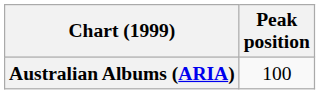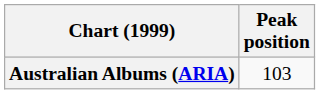 <table class="wikitable plainrowheaders" style="text-align:center">
 <tr>
 <th scope="col">Chart (1999)</th>
 <th scope="col">Peak<br>position</th>
 </tr>
 <tr>
 <th scope="row">Australian Albums (<a href='#'>ARIA</a>)</th>
-<td>100</td>
+<td>103</td>
 </tr>
 </table>
